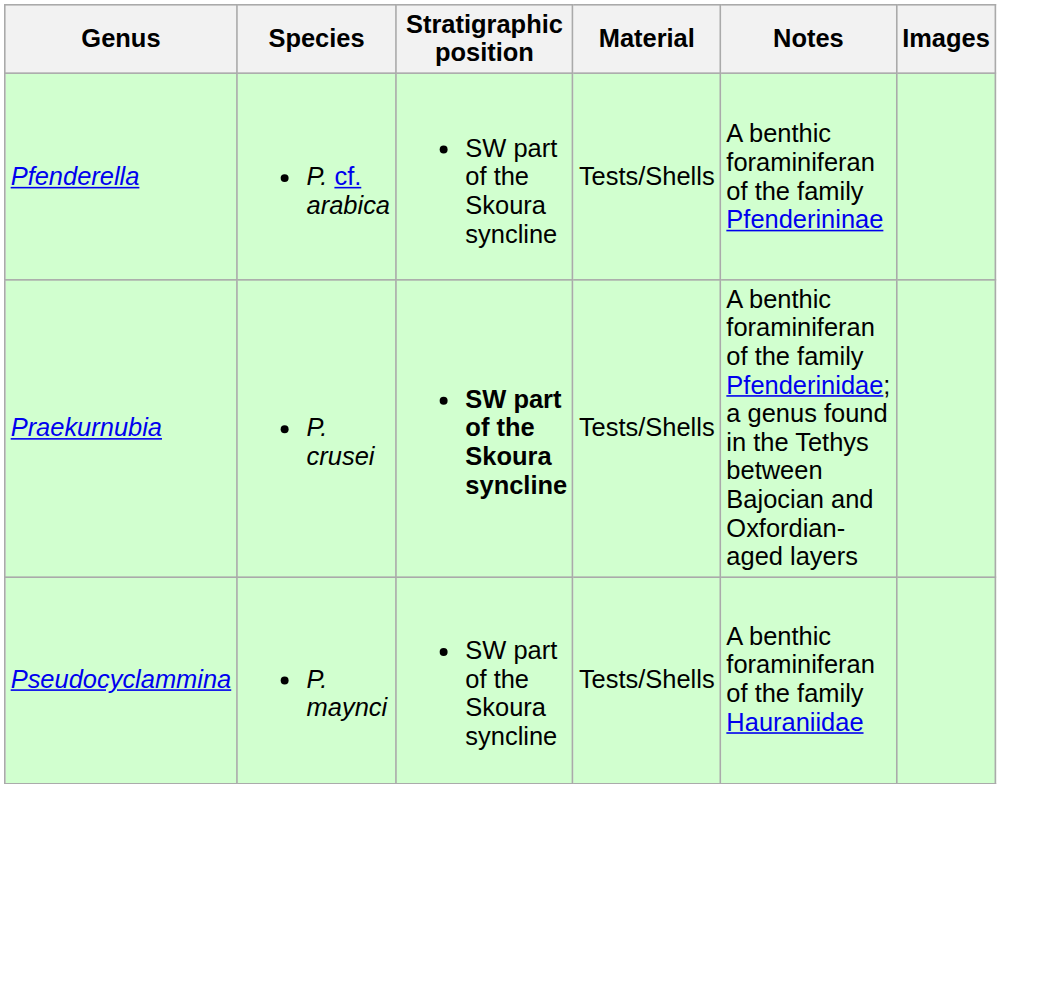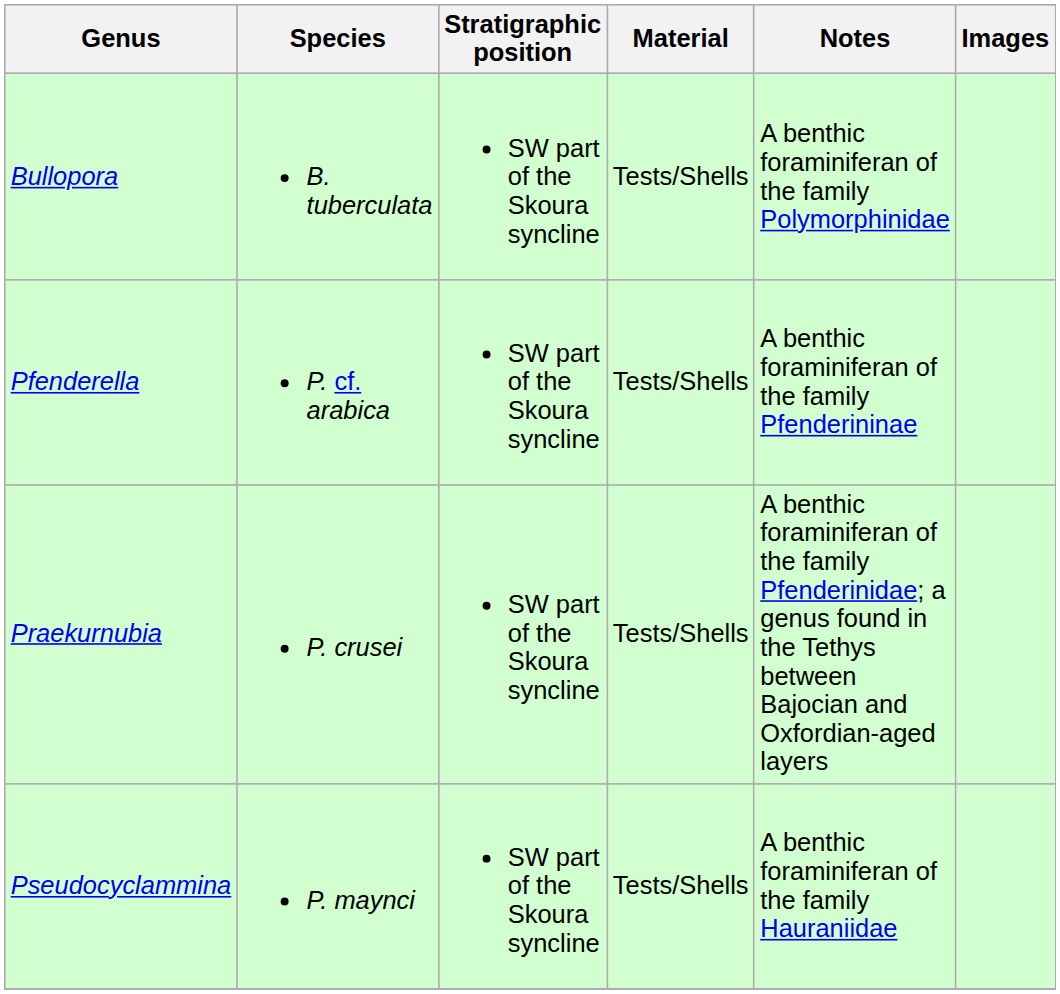 <table class="wikitable">
 <tr>
 <th>Genus</th>
 <th>Species</th>
 <th>Stratigraphic position</th>
 <th>Material</th>
 <th>Notes</th>
 <th>Images</th>
+</tr>
+<tr>
+<td style="background:#D1FFCF;"><em><a href='#'>Bullopora</a></em></td>
+<td style="background:#D1FFCF;"><br><ul><li><em>B. tuberculata</em></li></ul></td>
+<td style="background:#D1FFCF;"><br><ul><li>SW part of the Skoura syncline</li></ul></td>
+<td style="background:#D1FFCF;">Tests/Shells</td>
+<td style="background:#D1FFCF;">A benthic foraminiferan of the family <a href='#'>Polymorphinidae</a></td>
+<td style="background:#D1FFCF;"></td>
 </tr>
 <tr>
 <td style="background:#D1FFCF;"><em><a href='#'>Pfenderella</a></em></td>
 <td style="background:#D1FFCF;"><br><ul><li><em>P.</em> <a href='#'>cf.</a> <em>arabica</em></li></ul></td>
 <td style="background:#D1FFCF;"><br><ul><li>SW part of the Skoura syncline</li></ul></td>
 <td style="background:#D1FFCF;">Tests/Shells</td>
 <td style="background:#D1FFCF;">A benthic foraminiferan of the family <a href='#'>Pfenderininae</a></td>
 <td style="background:#D1FFCF;"></td>
 </tr>
 <tr>
 <td style="background:#D1FFCF;"><em><a href='#'>Praekurnubia</a></em></td>
 <td style="background:#D1FFCF;"><br><ul><li><em>P. crusei</em></li></ul></td>
-<td style="background:#D1FFCF;"><strong><br><ul><li>SW part of the Skoura syncline</li></ul></strong></td>
+<td style="background:#D1FFCF;"><br><ul><li>SW part of the Skoura syncline</li></ul></td>
 <td style="background:#D1FFCF;">Tests/Shells</td>
 <td style="background:#D1FFCF;">A benthic foraminiferan of the family <a href='#'>Pfenderinidae</a>; a genus found in the Tethys between Bajocian and Oxfordian-aged layers</td>
 <td style="background:#D1FFCF;"></td>
 </tr>
 <tr>
 <td style="background:#D1FFCF;"><em><a href='#'>Pseudocyclammina</a></em></td>
 <td style="background:#D1FFCF;"><br><ul><li><em>P. maynci</em></li></ul></td>
 <td style="background:#D1FFCF;"><br><ul><li>SW part of the Skoura syncline</li></ul></td>
 <td style="background:#D1FFCF;">Tests/Shells</td>
 <td style="background:#D1FFCF;">A benthic foraminiferan of the family <a href='#'>Hauraniidae</a></td>
 <td style="background:#D1FFCF;"></td>
 </tr>
 <tr>
 </tr>
 </table>
